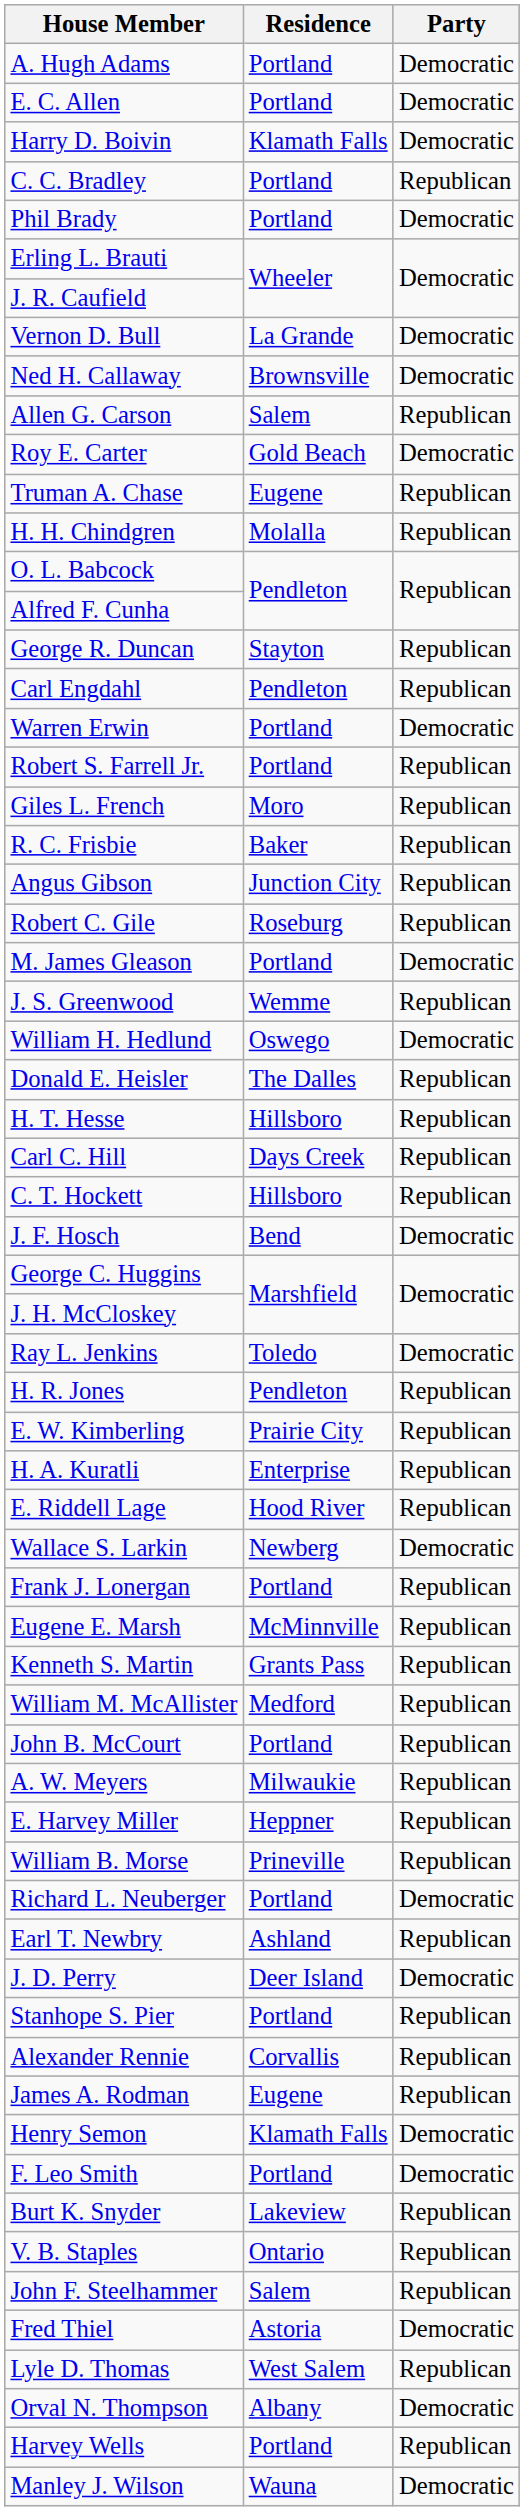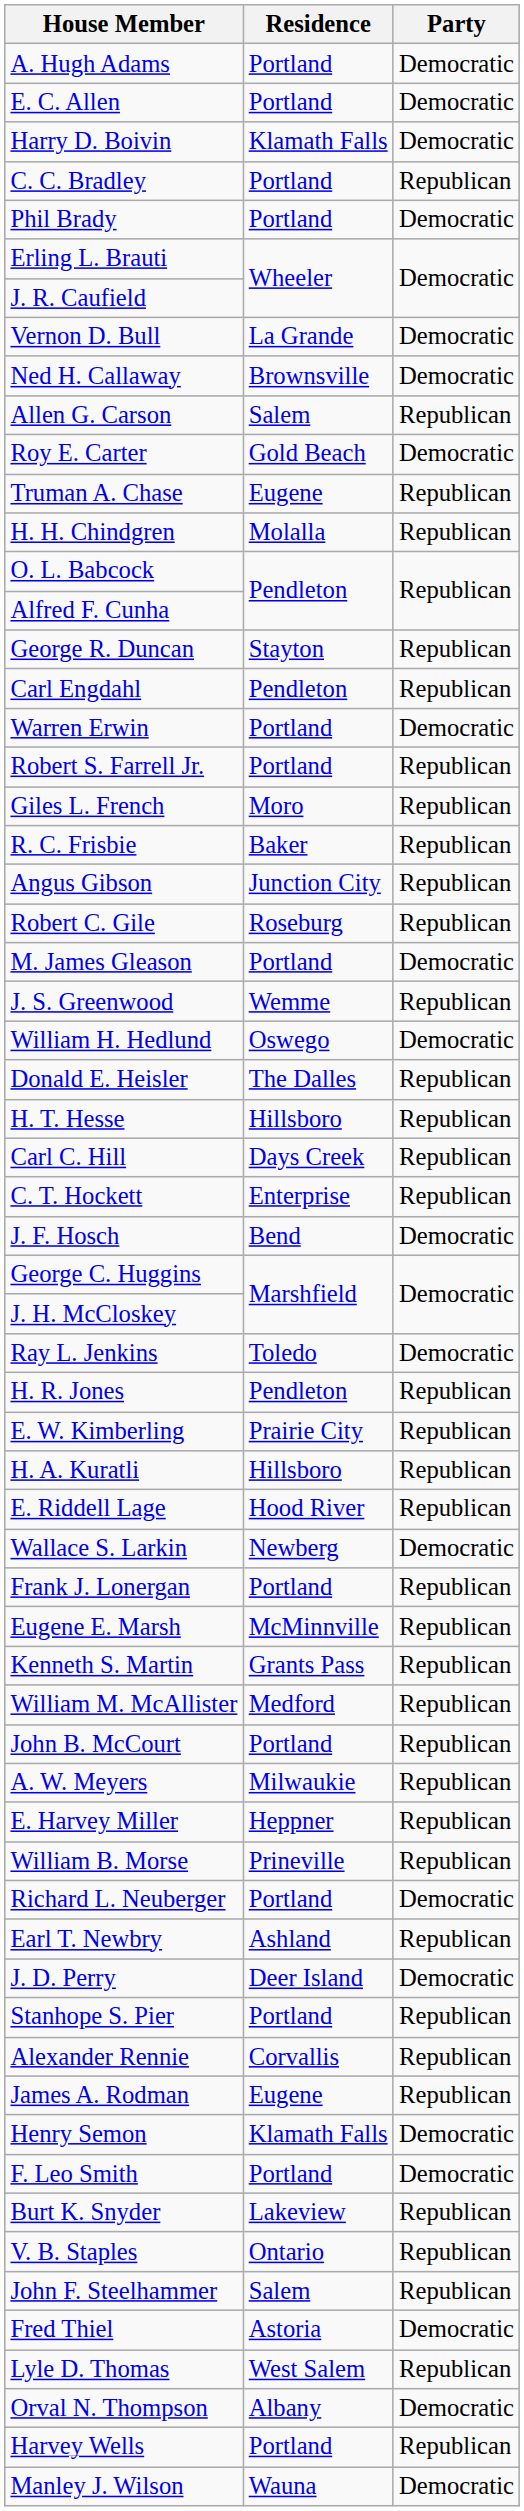 <table class="wikitable">
 <tr>
 <th>House Member</th>
 <th>Residence</th>
 <th>Party</th>
 </tr>
 <tr>
 <td><a href='#'>A. Hugh Adams</a></td>
 <td><a href='#'>Portland</a></td>
 <td>Democratic</td>
 </tr>
 <tr>
 <td><a href='#'>E. C. Allen</a></td>
 <td><a href='#'>Portland</a></td>
 <td>Democratic</td>
 </tr>
 <tr>
 <td><a href='#'>Harry D. Boivin</a></td>
 <td><a href='#'>Klamath Falls</a></td>
 <td>Democratic</td>
 </tr>
 <tr>
 <td><a href='#'>C. C. Bradley</a></td>
 <td><a href='#'>Portland</a></td>
 <td>Republican</td>
 </tr>
 <tr>
 <td><a href='#'>Phil Brady</a></td>
 <td><a href='#'>Portland</a></td>
 <td>Democratic</td>
 </tr>
 <tr>
 <td><a href='#'>Erling L. Brauti</a></td>
 <td rowspan="2"><a href='#'>Wheeler</a></td>
 <td rowspan="2" >Democratic</td>
 </tr>
 <tr>
 <td><a href='#'>J. R. Caufield</a></td>
 </tr>
 <tr>
 <td><a href='#'>Vernon D. Bull</a></td>
 <td><a href='#'>La Grande</a></td>
 <td>Democratic</td>
 </tr>
 <tr>
 <td><a href='#'>Ned H. Callaway</a></td>
 <td><a href='#'>Brownsville</a></td>
 <td>Democratic</td>
 </tr>
 <tr>
 <td><a href='#'>Allen G. Carson</a></td>
 <td><a href='#'>Salem</a></td>
 <td>Republican</td>
 </tr>
 <tr>
 <td><a href='#'>Roy E. Carter</a></td>
 <td><a href='#'>Gold Beach</a></td>
 <td>Democratic</td>
 </tr>
 <tr>
 <td><a href='#'>Truman A. Chase</a></td>
 <td><a href='#'>Eugene</a></td>
 <td>Republican</td>
 </tr>
 <tr>
 <td><a href='#'>H. H. Chindgren</a></td>
 <td><a href='#'>Molalla</a></td>
 <td>Republican</td>
 </tr>
 <tr>
 <td><a href='#'>O. L. Babcock</a></td>
 <td rowspan="2"><a href='#'>Pendleton</a></td>
 <td rowspan="2" >Republican</td>
 </tr>
 <tr>
 <td><a href='#'>Alfred F. Cunha</a></td>
 </tr>
 <tr>
 <td><a href='#'>George R. Duncan</a></td>
 <td><a href='#'>Stayton</a></td>
 <td>Republican</td>
 </tr>
 <tr>
 <td><a href='#'>Carl Engdahl</a></td>
 <td><a href='#'>Pendleton</a></td>
 <td>Republican</td>
 </tr>
 <tr>
 <td><a href='#'>Warren Erwin</a></td>
 <td><a href='#'>Portland</a></td>
 <td>Democratic</td>
 </tr>
 <tr>
 <td><a href='#'>Robert S. Farrell Jr.</a></td>
 <td><a href='#'>Portland</a></td>
 <td>Republican</td>
 </tr>
 <tr>
 <td><a href='#'>Giles L. French</a></td>
 <td><a href='#'>Moro</a></td>
 <td>Republican</td>
 </tr>
 <tr>
 <td><a href='#'>R. C. Frisbie</a></td>
 <td><a href='#'>Baker</a></td>
 <td>Republican</td>
 </tr>
 <tr>
 <td><a href='#'>Angus Gibson</a></td>
 <td><a href='#'>Junction City</a></td>
 <td>Republican</td>
 </tr>
 <tr>
 <td><a href='#'>Robert C. Gile</a></td>
 <td><a href='#'>Roseburg</a></td>
 <td>Republican</td>
 </tr>
 <tr>
 <td><a href='#'>M. James Gleason</a></td>
 <td><a href='#'>Portland</a></td>
 <td>Democratic</td>
 </tr>
 <tr>
 <td><a href='#'>J. S. Greenwood</a></td>
 <td><a href='#'>Wemme</a></td>
 <td>Republican</td>
 </tr>
 <tr>
 <td><a href='#'>William H. Hedlund</a></td>
 <td><a href='#'>Oswego</a></td>
 <td>Democratic</td>
 </tr>
 <tr>
 <td><a href='#'>Donald E. Heisler</a></td>
 <td><a href='#'>The Dalles</a></td>
 <td>Republican</td>
 </tr>
 <tr>
 <td><a href='#'>H. T. Hesse</a></td>
 <td><a href='#'>Hillsboro</a></td>
 <td>Republican</td>
 </tr>
 <tr>
 <td><a href='#'>Carl C. Hill</a></td>
 <td><a href='#'>Days Creek</a></td>
 <td>Republican</td>
 </tr>
 <tr>
 <td><a href='#'>C. T. Hockett</a></td>
-<td><a href='#'>Hillsboro</a></td>
+<td><a href='#'>Enterprise</a></td>
 <td>Republican</td>
 </tr>
 <tr>
 <td><a href='#'>J. F. Hosch</a></td>
 <td><a href='#'>Bend</a></td>
 <td>Democratic</td>
 </tr>
 <tr>
 <td><a href='#'>George C. Huggins</a></td>
 <td rowspan="2"><a href='#'>Marshfield</a></td>
 <td rowspan="2" >Democratic</td>
 </tr>
 <tr>
 <td><a href='#'>J. H. McCloskey</a></td>
 </tr>
 <tr>
 <td><a href='#'>Ray L. Jenkins</a></td>
 <td><a href='#'>Toledo</a></td>
 <td>Democratic</td>
 </tr>
 <tr>
 <td><a href='#'>H. R. Jones</a></td>
 <td><a href='#'>Pendleton</a></td>
 <td>Republican</td>
 </tr>
 <tr>
 <td><a href='#'>E. W. Kimberling</a></td>
 <td><a href='#'>Prairie City</a></td>
 <td>Republican</td>
 </tr>
 <tr>
 <td><a href='#'>H. A. Kuratli</a></td>
-<td><a href='#'>Enterprise</a></td>
+<td><a href='#'>Hillsboro</a></td>
 <td>Republican</td>
 </tr>
 <tr>
 <td><a href='#'>E. Riddell Lage</a></td>
 <td><a href='#'>Hood River</a></td>
 <td>Republican</td>
 </tr>
 <tr>
 <td><a href='#'>Wallace S. Larkin</a></td>
 <td><a href='#'>Newberg</a></td>
 <td>Democratic</td>
 </tr>
 <tr>
 <td><a href='#'>Frank J. Lonergan</a></td>
 <td><a href='#'>Portland</a></td>
 <td>Republican</td>
 </tr>
 <tr>
 <td><a href='#'>Eugene E. Marsh</a></td>
 <td><a href='#'>McMinnville</a></td>
 <td>Republican</td>
 </tr>
 <tr>
 <td><a href='#'>Kenneth S. Martin</a></td>
 <td><a href='#'>Grants Pass</a></td>
 <td>Republican</td>
 </tr>
 <tr>
 <td><a href='#'>William M. McAllister</a></td>
 <td><a href='#'>Medford</a></td>
 <td>Republican</td>
 </tr>
 <tr>
 <td><a href='#'>John B. McCourt</a></td>
 <td><a href='#'>Portland</a></td>
 <td>Republican</td>
 </tr>
 <tr>
 <td><a href='#'>A. W. Meyers</a></td>
 <td><a href='#'>Milwaukie</a></td>
 <td>Republican</td>
 </tr>
 <tr>
 <td><a href='#'>E. Harvey Miller</a></td>
 <td><a href='#'>Heppner</a></td>
 <td>Republican</td>
 </tr>
 <tr>
 <td><a href='#'>William B. Morse</a></td>
 <td><a href='#'>Prineville</a></td>
 <td>Republican</td>
 </tr>
 <tr>
 <td><a href='#'>Richard L. Neuberger</a></td>
 <td><a href='#'>Portland</a></td>
 <td>Democratic</td>
 </tr>
 <tr>
 <td><a href='#'>Earl T. Newbry</a></td>
 <td><a href='#'>Ashland</a></td>
 <td>Republican</td>
 </tr>
 <tr>
 <td><a href='#'>J. D. Perry</a></td>
 <td><a href='#'>Deer Island</a></td>
 <td>Democratic</td>
 </tr>
 <tr>
 <td><a href='#'>Stanhope S. Pier</a></td>
 <td><a href='#'>Portland</a></td>
 <td>Republican</td>
 </tr>
 <tr>
 <td><a href='#'>Alexander Rennie</a></td>
 <td><a href='#'>Corvallis</a></td>
 <td>Republican</td>
 </tr>
 <tr>
 <td><a href='#'>James A. Rodman</a></td>
 <td><a href='#'>Eugene</a></td>
 <td>Republican</td>
 </tr>
 <tr>
 <td><a href='#'>Henry Semon</a></td>
 <td><a href='#'>Klamath Falls</a></td>
 <td>Democratic</td>
 </tr>
 <tr>
 <td><a href='#'>F. Leo Smith</a></td>
 <td><a href='#'>Portland</a></td>
 <td>Democratic</td>
 </tr>
 <tr>
 <td><a href='#'>Burt K. Snyder</a></td>
 <td><a href='#'>Lakeview</a></td>
 <td>Republican</td>
 </tr>
 <tr>
 <td><a href='#'>V. B. Staples</a></td>
 <td><a href='#'>Ontario</a></td>
 <td>Republican</td>
 </tr>
 <tr>
 <td><a href='#'>John F. Steelhammer</a></td>
 <td><a href='#'>Salem</a></td>
 <td>Republican</td>
 </tr>
 <tr>
 <td><a href='#'>Fred Thiel</a></td>
 <td><a href='#'>Astoria</a></td>
 <td>Democratic</td>
 </tr>
 <tr>
 <td><a href='#'>Lyle D. Thomas</a></td>
 <td><a href='#'>West Salem</a></td>
 <td>Republican</td>
 </tr>
 <tr>
 <td><a href='#'>Orval N. Thompson</a></td>
 <td><a href='#'>Albany</a></td>
 <td>Democratic</td>
 </tr>
 <tr>
 <td><a href='#'>Harvey Wells</a></td>
 <td><a href='#'>Portland</a></td>
 <td>Republican</td>
 </tr>
 <tr>
 <td><a href='#'>Manley J. Wilson</a></td>
 <td><a href='#'>Wauna</a></td>
 <td>Democratic</td>
 </tr>
 </table>
